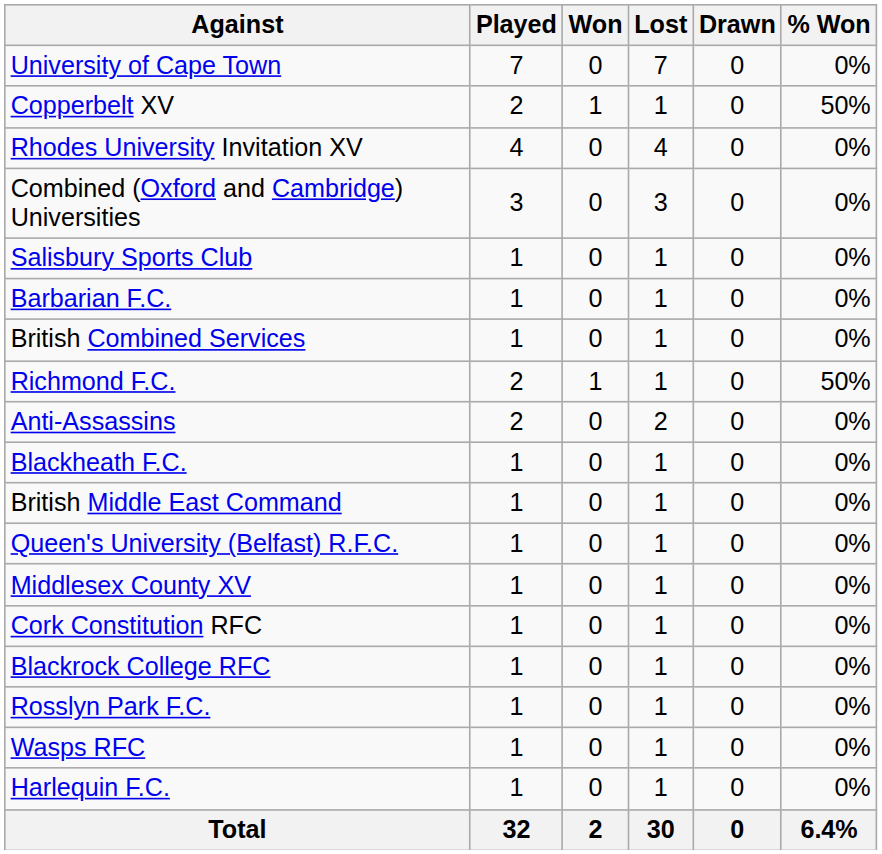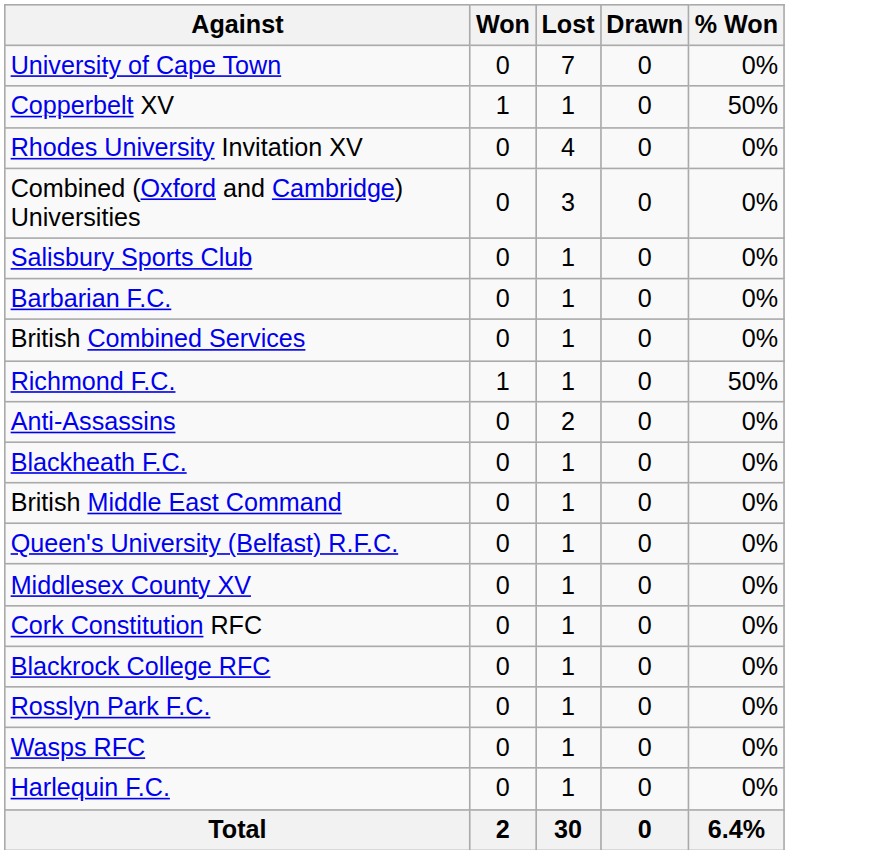 <table class="sortable wikitable" style="font-size:97%; text-align:center;">
 <tr>
 <th width=280>Against</th>
-<th>Played</th>
 <th>Won</th>
 <th>Lost</th>
 <th>Drawn</th>
 <th>% Won</th>
 </tr>
 <tr>
 <td align="left"><a href='#'>University of Cape Town</a></td>
-<td>7</td>
 <td>0</td>
 <td>7</td>
 <td>0</td>
 <td align="right">0%</td>
 </tr>
 <tr>
 <td align="left"><a href='#'>Copperbelt</a> XV</td>
-<td>2</td>
 <td>1</td>
 <td>1</td>
 <td>0</td>
 <td align="right">50%</td>
 </tr>
 <tr>
 <td align="left"><a href='#'>Rhodes University</a> Invitation XV</td>
-<td>4</td>
 <td>0</td>
 <td>4</td>
 <td>0</td>
 <td align="right">0%</td>
 </tr>
 <tr>
 <td align="left">Combined (<a href='#'>Oxford</a> and <a href='#'>Cambridge</a>) Universities</td>
-<td>3</td>
 <td>0</td>
 <td>3</td>
 <td>0</td>
 <td align="right">0%</td>
 </tr>
 <tr>
 <td align="left"><a href='#'>Salisbury Sports Club</a></td>
-<td>1</td>
 <td>0</td>
 <td>1</td>
 <td>0</td>
 <td align="right">0%</td>
 </tr>
 <tr>
 <td align="left"><a href='#'>Barbarian F.C.</a></td>
-<td>1</td>
 <td>0</td>
 <td>1</td>
 <td>0</td>
 <td align="right">0%</td>
 </tr>
 <tr>
 <td align="left">British <a href='#'>Combined Services</a></td>
-<td>1</td>
 <td>0</td>
 <td>1</td>
 <td>0</td>
 <td align="right">0%</td>
 </tr>
 <tr>
 <td align="left"><a href='#'>Richmond F.C.</a></td>
-<td>2</td>
 <td>1</td>
 <td>1</td>
 <td>0</td>
 <td align="right">50%</td>
 </tr>
 <tr>
 <td align="left"><a href='#'>Anti-Assassins</a></td>
-<td>2</td>
 <td>0</td>
 <td>2</td>
 <td>0</td>
 <td align="right">0%</td>
 </tr>
 <tr>
 <td align="left"><a href='#'>Blackheath F.C.</a></td>
-<td>1</td>
 <td>0</td>
 <td>1</td>
 <td>0</td>
 <td align="right">0%</td>
 </tr>
 <tr>
 <td align="left">British <a href='#'>Middle East Command</a></td>
-<td>1</td>
 <td>0</td>
 <td>1</td>
 <td>0</td>
 <td align="right">0%</td>
 </tr>
 <tr>
 <td align="left"><a href='#'>Queen's University (Belfast) R.F.C.</a></td>
-<td>1</td>
 <td>0</td>
 <td>1</td>
 <td>0</td>
 <td align="right">0%</td>
 </tr>
 <tr>
 <td align="left"><a href='#'>Middlesex County XV</a></td>
-<td>1</td>
 <td>0</td>
 <td>1</td>
 <td>0</td>
 <td align="right">0%</td>
 </tr>
 <tr>
 <td align="left"><a href='#'>Cork Constitution</a> RFC</td>
-<td>1</td>
 <td>0</td>
 <td>1</td>
 <td>0</td>
 <td align="right">0%</td>
 </tr>
 <tr>
 <td align="left"><a href='#'>Blackrock College RFC</a></td>
-<td>1</td>
 <td>0</td>
 <td>1</td>
 <td>0</td>
 <td align="right">0%</td>
 </tr>
 <tr>
 <td align="left"><a href='#'>Rosslyn Park F.C.</a></td>
-<td>1</td>
 <td>0</td>
 <td>1</td>
 <td>0</td>
 <td align="right">0%</td>
 </tr>
 <tr>
 <td align="left"><a href='#'>Wasps RFC</a></td>
-<td>1</td>
 <td>0</td>
 <td>1</td>
 <td>0</td>
 <td align="right">0%</td>
 </tr>
 <tr>
 <td align="left"><a href='#'>Harlequin F.C.</a></td>
-<td>1</td>
 <td>0</td>
 <td>1</td>
 <td>0</td>
 <td align="right">0%</td>
 </tr>
 <tr class="sortbottom">
 <th>Total</th>
-<th>32</th>
 <th>2</th>
 <th>30</th>
 <th>0</th>
 <th>6.4%</th>
 </tr>
 </table>
